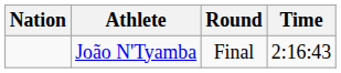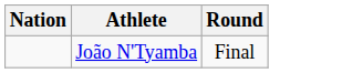 <table class="wikitable sortable" style="text-align:center">
 <tr>
 <th>Nation</th>
 <th>Athlete</th>
 <th>Round</th>
-<th>Time</th>
 </tr>
 <tr>
 <td align=left></td>
 <td align=left><a href='#'>João N'Tyamba</a></td>
 <td>Final</td>
-<td>2:16:43</td>
 </tr>
 </table>
